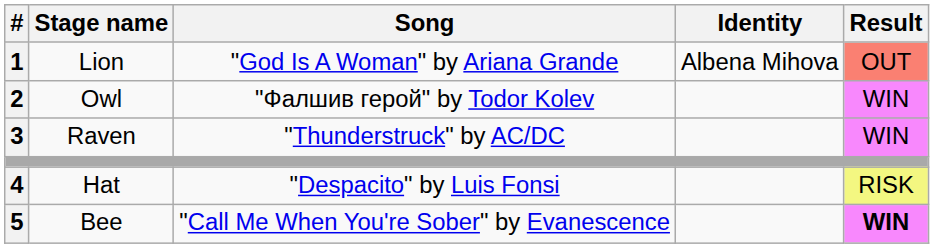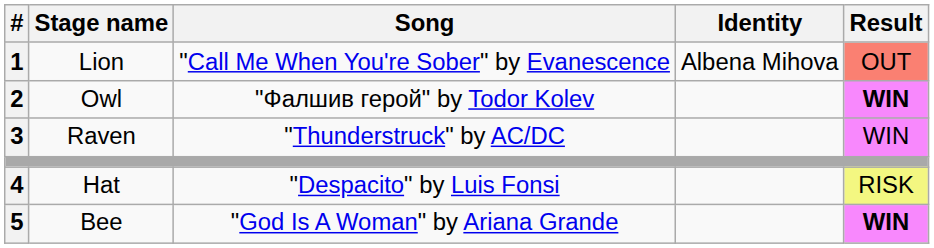 <table class="wikitable" style="text-align: center;">
 <tr>
 <th>#</th>
 <th>Stage name</th>
 <th>Song</th>
 <th>Identity</th>
 <th>Result</th>
 </tr>
 <tr>
 <th>1</th>
 <td>Lion</td>
-<td>"<a href='#'>God Is A Woman</a>" by <a href='#'>Ariana Grande</a></td>
+<td>"<a href='#'>Call Me When You're Sober</a>" by <a href='#'>Evanescence</a></td>
 <td>Albena Mihova</td>
 <td bgcolor=salmon>OUT</td>
 </tr>
 <tr>
 <th>2</th>
 <td>Owl</td>
 <td>"Фалшив герой" by <a href='#'>Todor Kolev</a></td>
 <td></td>
-<td bgcolor="#F888FD">WIN</td>
+<td bgcolor="#F888FD"><strong>WIN</strong></td>
 </tr>
 <tr>
 <th>3</th>
 <td>Raven</td>
 <td>"<a href='#'>Thunderstruck</a>" by <a href='#'>AC/DC</a></td>
 <td></td>
 <td bgcolor="#F888FD">WIN</td>
 </tr>
 <tr>
 <td colspan="5" style="background:darkgray"></td>
 </tr>
 <tr>
 <th>4</th>
 <td>Hat</td>
 <td>"<a href='#'>Despacito</a>" by <a href='#'>Luis Fonsi</a></td>
 <td></td>
 <td bgcolor="#F3F781">RISK</td>
 </tr>
 <tr>
 <th>5</th>
 <td>Bee</td>
-<td>"<a href='#'>Call Me When You're Sober</a>" by <a href='#'>Evanescence</a></td>
+<td>"<a href='#'>God Is A Woman</a>" by <a href='#'>Ariana Grande</a></td>
 <td></td>
 <td bgcolor="#F888FD"><strong>WIN</strong></td>
 </tr>
 </table>
